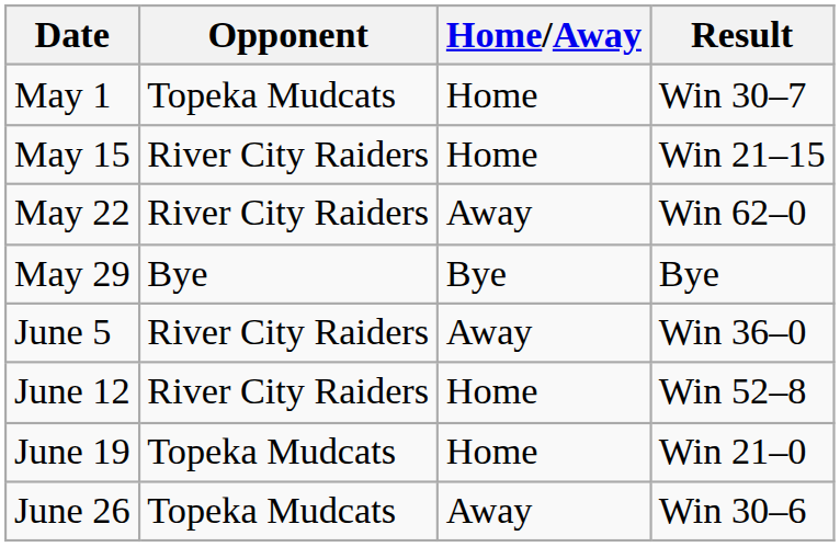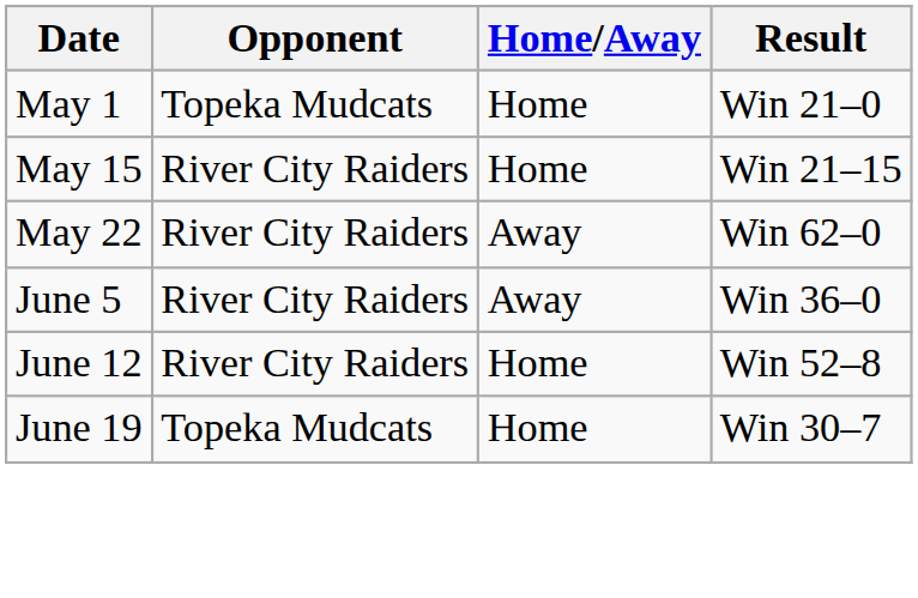 <table class="wikitable">
 <tr>
 <th>Date</th>
 <th>Opponent</th>
 <th><a href='#'>Home</a>/<a href='#'>Away</a></th>
 <th>Result</th>
 </tr>
 <tr>
 <td>May 1</td>
 <td>Topeka Mudcats</td>
 <td>Home</td>
-<td>Win 30–7</td>
+<td>Win 21–0</td>
 </tr>
 <tr>
 <td>May 15</td>
 <td>River City Raiders</td>
 <td>Home</td>
 <td>Win 21–15</td>
 </tr>
 <tr>
 <td>May 22</td>
 <td>River City Raiders</td>
 <td>Away</td>
 <td>Win 62–0</td>
-</tr>
-<tr>
-<td>May 29</td>
-<td>Bye</td>
-<td>Bye</td>
-<td>Bye</td>
 </tr>
 <tr>
 <td>June 5</td>
 <td>River City Raiders</td>
 <td>Away</td>
 <td>Win 36–0</td>
 </tr>
 <tr>
 <td>June 12</td>
 <td>River City Raiders</td>
 <td>Home</td>
 <td>Win 52–8</td>
 </tr>
 <tr>
 <td>June 19</td>
 <td>Topeka Mudcats</td>
 <td>Home</td>
-<td>Win 21–0</td>
-</tr>
-<tr>
-<td>June 26</td>
-<td>Topeka Mudcats</td>
-<td>Away</td>
-<td>Win 30–6</td>
+<td>Win 30–7</td>
 </tr>
 </table>
